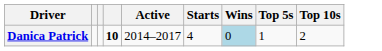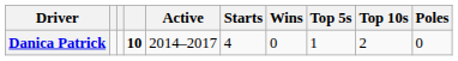 <table class="wikitable sortable mw-collapsible mw-collapsed" style="font-size: 95%;">
 <tr>
 <th>Driver</th>
 <th></th>
 <th></th>
 <th></th>
 <th>Active</th>
 <th>Starts</th>
 <th>Wins</th>
 <th>Top 5s</th>
 <th>Top 10s</th>
+<th>Poles</th>
 </tr>
 <tr>
 <th><a href='#'>Danica Patrick</a></th>
 <td></td>
 <td align=center></td>
 <td align=center><strong>10</strong></td>
 <td>2014–2017</td>
 <td>4</td>
-<td style="background: lightblue;">0</td>
+<td>0</td>
 <td>1</td>
 <td>2</td>
+<td>0</td>
 </tr>
 </table>
